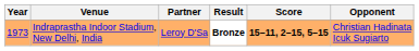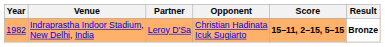 <table class="sortable wikitable" style="font-size: 90%;">
 <tr>
 <th>Year</th>
 <th>Venue</th>
 <th>Partner</th>
+<th>Opponent</th>
+<th>Score</th>
 <th>Result</th>
-<th>Score</th>
-<th>Opponent</th>
 </tr>
 <tr style="background:#FFB069">
-<td align="center"><a href='#'>1973</a></td>
+<td align="center"><a href='#'>1982</a></td>
 <td align="left"><a href='#'>Indraprastha Indoor Stadium</a>, <br><a href='#'>New Delhi</a>, <a href='#'>India</a></td>
 <td align="left"> <a href='#'>Leroy D'Sa</a></td>
+<td align="left"> <a href='#'>Christian Hadinata</a> <br>  <a href='#'>Icuk Sugiarto</a></td>
+<td align="left"><strong>15–11, 2–15, 5–15</strong></td>
 <td style="text-align:left; background:white"> <strong>Bronze</strong></td>
-<td align="left"><strong>15–11, 2–15, 5–15</strong></td>
-<td align="left"> <a href='#'>Christian Hadinata</a> <br>  <a href='#'>Icuk Sugiarto</a></td>
 </tr>
 </table>
